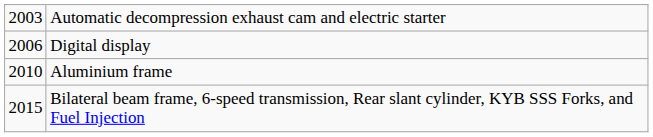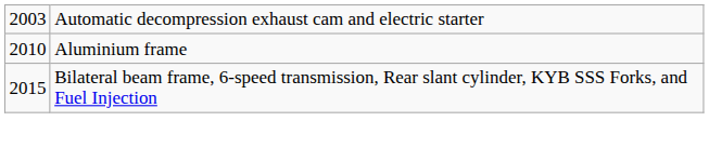 <table class="wikitable">
 <tr>
 <td>2003</td>
 <td>Automatic decompression exhaust cam and electric starter</td>
-</tr>
-<tr>
-<td>2006</td>
-<td>Digital display</td>
 </tr>
 <tr>
 <td>2010</td>
 <td>Aluminium frame</td>
 </tr>
 <tr>
 <td>2015</td>
 <td>Bilateral beam frame, 6-speed transmission, Rear slant cylinder, KYB SSS Forks, and <a href='#'>Fuel Injection</a></td>
 </tr>
 </table>
